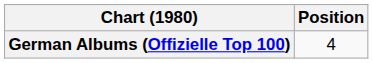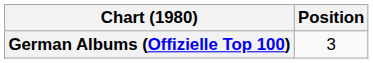 <table class="wikitable plainrowheaders" style="text-align:center">
 <tr>
 <th scope="col">Chart (1980)</th>
 <th scope="col">Position</th>
 </tr>
 <tr>
 <th scope="row">German Albums (<a href='#'>Offizielle Top 100</a>)</th>
-<td>4</td>
+<td>3</td>
 </tr>
 </table>
